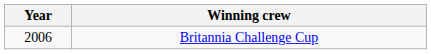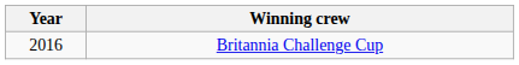 <table class="wikitable" style="text-align:center">
 <tr>
 <th width=70>Year</th>
 <th width=400>Winning crew</th>
 </tr>
 <tr>
-<td>2006</td>
+<td>2016</td>
 <td><a href='#'>Britannia Challenge Cup</a></td>
 </tr>
 </table>
